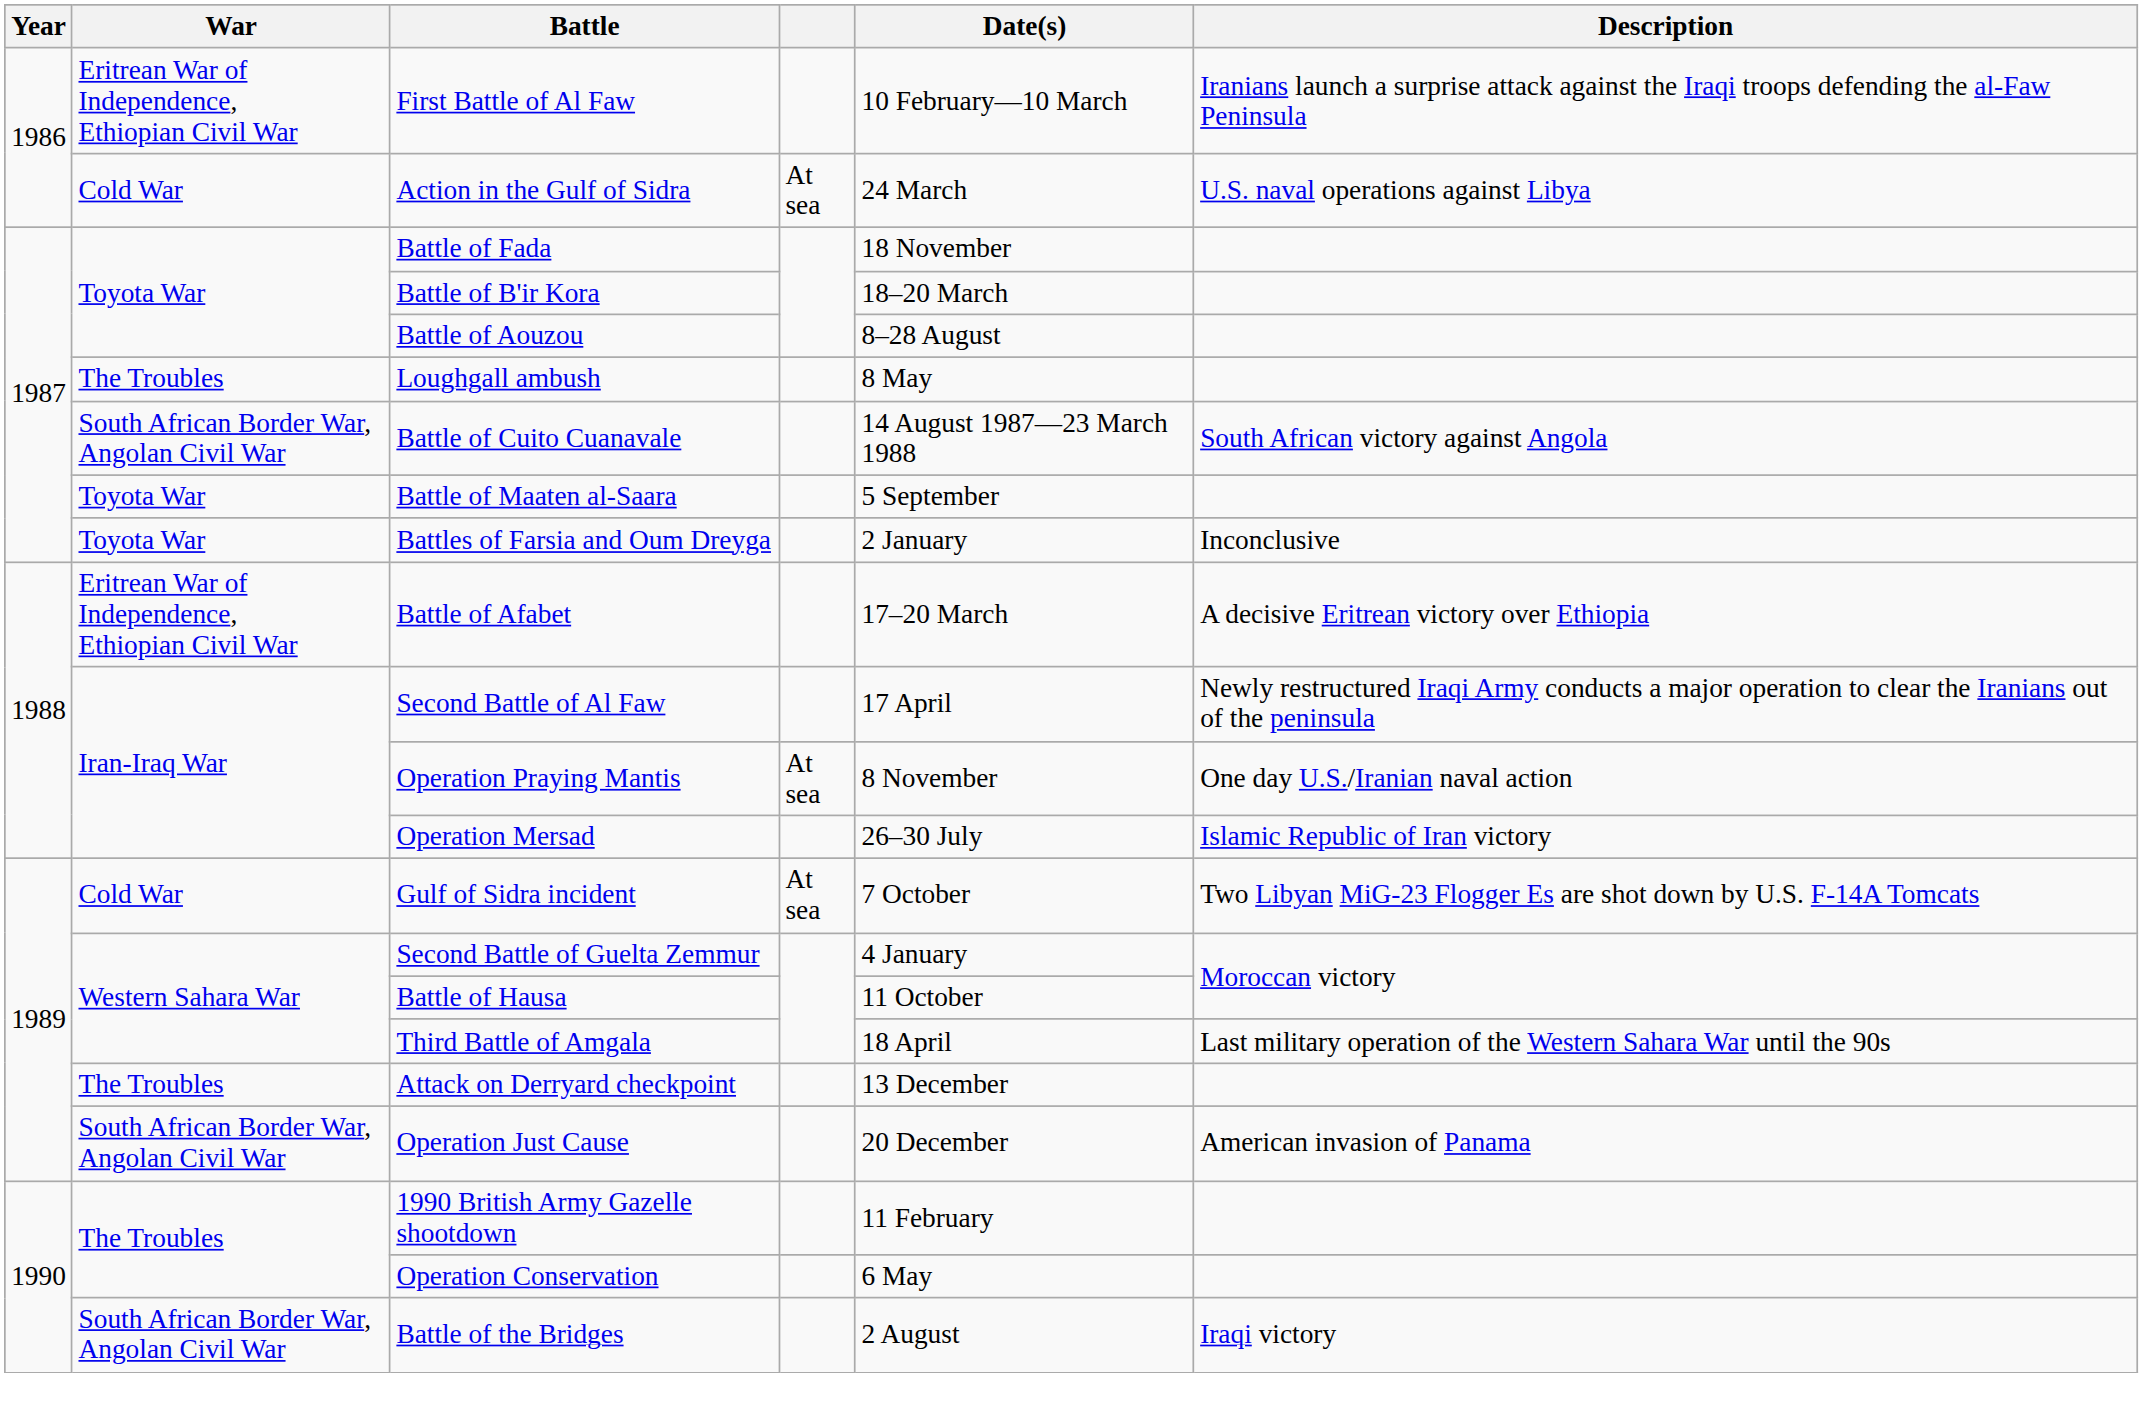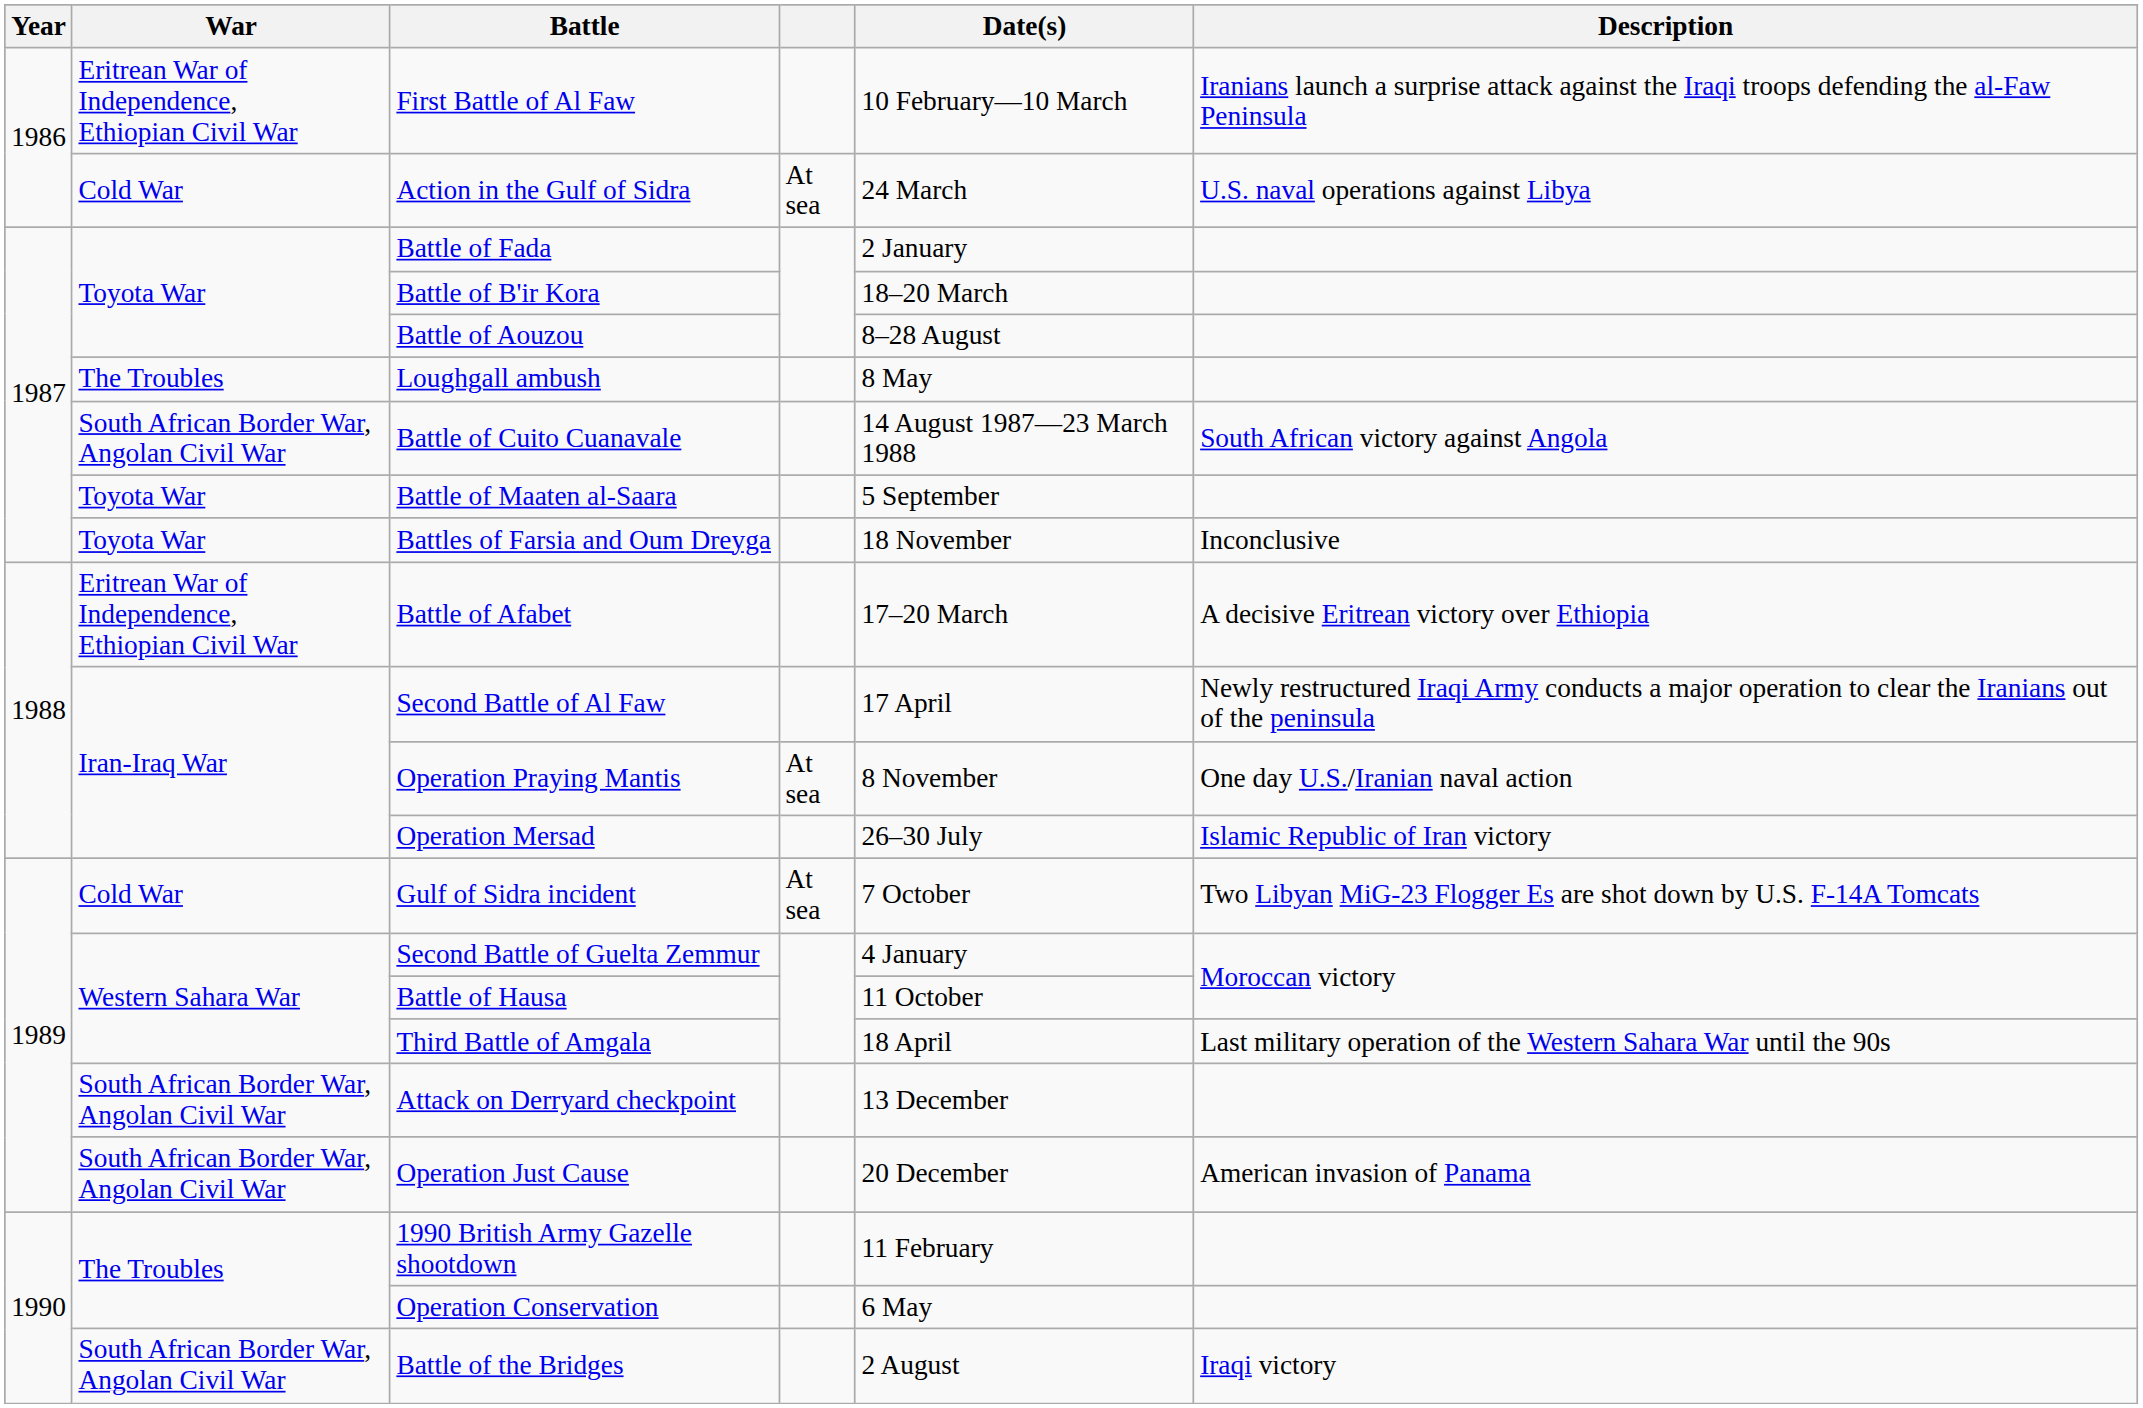 <table class="wikitable sortable">
 <tr>
 <th class="unsortable">Year</th>
 <th>War</th>
 <th class="unsortable">Battle</th>
 <th></th>
 <th>Date(s)</th>
 <th class="unsortable">Description</th>
 </tr>
 <tr>
 <td rowspan="2">1986</td>
 <td><a href='#'>Eritrean War of Independence</a>,<br><a href='#'>Ethiopian Civil War</a></td>
 <td><a href='#'>First Battle of Al Faw</a></td>
 <td></td>
 <td>10 February—10 March</td>
 <td><a href='#'>Iranians</a> launch a surprise attack against the <a href='#'>Iraqi</a> troops defending the <a href='#'>al-Faw Peninsula</a></td>
 </tr>
 <tr>
 <td><a href='#'>Cold War</a></td>
 <td><a href='#'>Action in the Gulf of Sidra</a></td>
 <td>At sea</td>
 <td>24 March</td>
 <td><a href='#'>U.S. naval</a> operations against <a href='#'>Libya</a></td>
 </tr>
 <tr>
 <td rowspan="7">1987</td>
 <td rowspan="3"><a href='#'>Toyota War</a></td>
 <td><a href='#'>Battle of Fada</a></td>
 <td rowspan="3"></td>
-<td>18 November</td>
+<td>2 January</td>
 <td></td>
 </tr>
 <tr>
 <td><a href='#'>Battle of B'ir Kora</a></td>
 <td>18–20 March</td>
 <td></td>
 </tr>
 <tr>
 <td><a href='#'>Battle of Aouzou</a></td>
 <td>8–28 August</td>
 <td></td>
 </tr>
 <tr>
 <td><a href='#'>The Troubles</a></td>
 <td><a href='#'>Loughgall ambush</a></td>
 <td></td>
 <td>8 May</td>
 <td></td>
 </tr>
 <tr>
 <td><a href='#'>South African Border War</a>,<br><a href='#'>Angolan Civil War</a></td>
 <td><a href='#'>Battle of Cuito Cuanavale</a></td>
 <td></td>
 <td>14 August 1987—23 March 1988</td>
 <td><a href='#'>South African</a> victory against <a href='#'>Angola</a></td>
 </tr>
 <tr>
 <td><a href='#'>Toyota War</a></td>
 <td><a href='#'>Battle of Maaten al-Saara</a></td>
 <td></td>
 <td>5 September</td>
 <td></td>
 </tr>
 <tr>
 <td><a href='#'>Toyota War</a></td>
 <td><a href='#'>Battles of Farsia and Oum Dreyga</a></td>
 <td></td>
-<td>2 January</td>
+<td>18 November</td>
 <td>Inconclusive</td>
 </tr>
 <tr>
 <td rowspan="4">1988</td>
 <td><a href='#'>Eritrean War of Independence</a>,<br><a href='#'>Ethiopian Civil War</a></td>
 <td><a href='#'>Battle of Afabet</a></td>
 <td></td>
 <td>17–20 March</td>
 <td>A decisive <a href='#'>Eritrean</a> victory over <a href='#'>Ethiopia</a></td>
 </tr>
 <tr>
 <td rowspan="3"><a href='#'>Iran-Iraq War</a></td>
 <td><a href='#'>Second Battle of Al Faw</a></td>
 <td></td>
 <td>17 April</td>
 <td>Newly restructured <a href='#'>Iraqi Army</a> conducts a major operation to clear the <a href='#'>Iranians</a> out of the <a href='#'>peninsula</a></td>
 </tr>
 <tr>
 <td><a href='#'>Operation Praying Mantis</a></td>
 <td>At sea</td>
 <td>8 November</td>
 <td>One day <a href='#'>U.S.</a>/<a href='#'>Iranian</a> naval action</td>
 </tr>
 <tr>
 <td><a href='#'>Operation Mersad</a></td>
 <td></td>
 <td>26–30 July</td>
 <td><a href='#'>Islamic Republic of Iran</a> victory</td>
 </tr>
 <tr>
 <td rowspan="6">1989</td>
 <td><a href='#'>Cold War</a></td>
 <td><a href='#'>Gulf of Sidra incident</a></td>
 <td>At sea</td>
 <td>7 October</td>
 <td>Two <a href='#'>Libyan</a> <a href='#'>MiG-23 Flogger Es</a> are shot down by U.S. <a href='#'>F-14A Tomcats</a></td>
 </tr>
 <tr>
 <td rowspan="3"><a href='#'>Western Sahara War</a></td>
 <td><a href='#'>Second Battle of Guelta Zemmur</a></td>
 <td rowspan="3"></td>
 <td>4 January</td>
 <td rowspan="2"><a href='#'>Moroccan</a> victory</td>
 </tr>
 <tr>
 <td><a href='#'>Battle of Hausa</a></td>
 <td>11 October</td>
 </tr>
 <tr>
 <td><a href='#'>Third Battle of Amgala</a></td>
 <td>18 April</td>
 <td>Last military operation of the <a href='#'>Western Sahara War</a> until the 90s</td>
 </tr>
 <tr>
-<td><a href='#'>The Troubles</a></td>
+<td><a href='#'>South African Border War</a>,<br><a href='#'>Angolan Civil War</a></td>
 <td><a href='#'>Attack on Derryard checkpoint</a></td>
 <td></td>
 <td>13 December</td>
 <td></td>
 </tr>
 <tr>
 <td><a href='#'>South African Border War</a>,<br><a href='#'>Angolan Civil War</a></td>
 <td><a href='#'>Operation Just Cause</a></td>
 <td></td>
 <td>20 December</td>
 <td>American invasion of <a href='#'>Panama</a></td>
 </tr>
 <tr>
 <td rowspan="3">1990</td>
 <td rowspan="2"><a href='#'>The Troubles</a></td>
 <td><a href='#'>1990 British Army Gazelle shootdown</a></td>
 <td></td>
 <td>11 February</td>
 <td></td>
 </tr>
 <tr>
 <td><a href='#'>Operation Conservation</a></td>
 <td></td>
 <td>6 May</td>
 <td></td>
 </tr>
 <tr>
 <td><a href='#'>South African Border War</a>,<br><a href='#'>Angolan Civil War</a></td>
 <td><a href='#'>Battle of the Bridges</a></td>
 <td></td>
 <td>2 August</td>
 <td><a href='#'>Iraqi</a> victory</td>
 </tr>
 </table>
